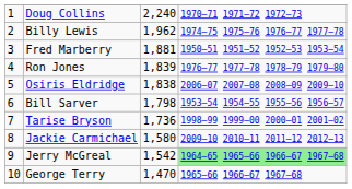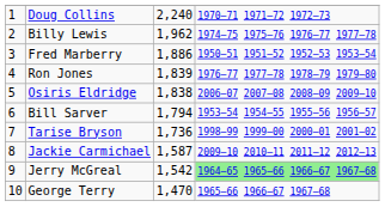 <table class="wikitable">
 <tr>
 </tr>
 <tr>
 <td>1</td>
 <td><a href='#'>Doug Collins</a></td>
 <td>2,240</td>
 <td style="font-size:80%;"><a href='#'>1970–71</a> <a href='#'>1971–72</a> <a href='#'>1972–73</a></td>
 </tr>
 <tr>
 <td>2</td>
 <td>Billy Lewis</td>
 <td>1,962</td>
 <td style="font-size:80%;"><a href='#'>1974–75</a> <a href='#'>1975–76</a> <a href='#'>1976–77</a> <a href='#'>1977–78</a></td>
 </tr>
 <tr>
 <td>3</td>
 <td>Fred Marberry</td>
-<td>1,881</td>
+<td>1,886</td>
 <td style="font-size:80%;"><a href='#'>1950–51</a> <a href='#'>1951–52</a> <a href='#'>1952–53</a> <a href='#'>1953–54</a></td>
 </tr>
 <tr>
 <td>4</td>
 <td>Ron Jones</td>
 <td>1,839</td>
 <td style="font-size:80%;"><a href='#'>1976–77</a> <a href='#'>1977–78</a> <a href='#'>1978–79</a> <a href='#'>1979–80</a></td>
 </tr>
 <tr>
 <td>5</td>
 <td><a href='#'>Osiris Eldridge</a></td>
 <td>1,838</td>
 <td style="font-size:80%;"><a href='#'>2006–07</a> <a href='#'>2007–08</a> <a href='#'>2008–09</a> <a href='#'>2009–10</a></td>
 </tr>
 <tr>
 <td>6</td>
 <td>Bill Sarver</td>
-<td>1,798</td>
+<td>1,794</td>
 <td style="font-size:80%;"><a href='#'>1953–54</a> <a href='#'>1954–55</a> <a href='#'>1955–56</a> <a href='#'>1956–57</a></td>
 </tr>
 <tr>
 <td>7</td>
 <td><a href='#'>Tarise Bryson</a></td>
 <td>1,736</td>
 <td style="font-size:80%;"><a href='#'>1998–99</a> <a href='#'>1999–00</a> <a href='#'>2000–01</a> <a href='#'>2001–02</a></td>
 </tr>
 <tr>
 <td>8</td>
 <td><a href='#'>Jackie Carmichael</a></td>
-<td>1,580</td>
+<td>1,587</td>
 <td style="font-size:80%;"><a href='#'>2009–10</a> <a href='#'>2010–11</a> <a href='#'>2011–12</a> <a href='#'>2012–13</a></td>
 </tr>
 <tr>
 <td>9</td>
 <td>Jerry McGreal</td>
 <td>1,542</td>
 <td style="background: lightgreen; font-size:80%;"><a href='#'>1964–65</a> <a href='#'>1965–66</a> <a href='#'>1966–67</a> <a href='#'>1967–68</a></td>
 </tr>
 <tr>
 <td>10</td>
 <td>George Terry</td>
 <td>1,470</td>
 <td style="font-size:80%;"><a href='#'>1965–66</a> <a href='#'>1966–67</a> <a href='#'>1967–68</a></td>
 </tr>
 </table>
